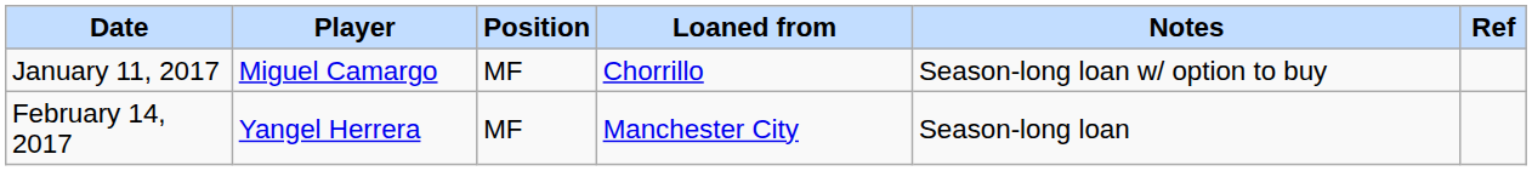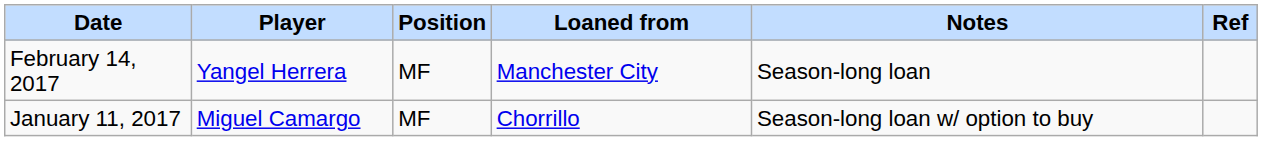 <table class="wikitable" style="text-align:left; font-size:95%;">
 <tr>
 <th style="background:#c2ddff; width:120px;">Date</th>
 <th style="background:#c2ddff; width:130px;">Player</th>
 <th style="background:#c2ddff; width:50px;">Position</th>
 <th style="background:#c2ddff; width:170px;">Loaned from</th>
 <th style="background:#c2ddff; width:300px;">Notes</th>
 <th style="background:#c2ddff; width:30px;">Ref</th>
 </tr>
 <tr>
+<td>February 14, 2017</td>
+<td> <a href='#'>Yangel Herrera</a></td>
+<td>MF</td>
+<td> <a href='#'>Manchester City</a></td>
+<td>Season-long loan</td>
+<td></td>
+</tr>
+<tr>
 <td>January 11, 2017</td>
 <td> <a href='#'>Miguel Camargo</a></td>
 <td>MF</td>
 <td> <a href='#'>Chorrillo</a></td>
 <td>Season-long loan w/ option to buy</td>
 <td></td>
 </tr>
-<tr>
-<td>February 14, 2017</td>
-<td> <a href='#'>Yangel Herrera</a></td>
-<td>MF</td>
-<td> <a href='#'>Manchester City</a></td>
-<td>Season-long loan</td>
-<td></td>
-</tr>
 </table>
